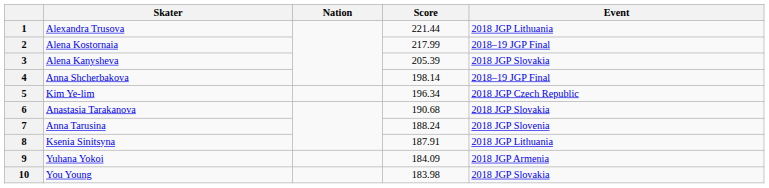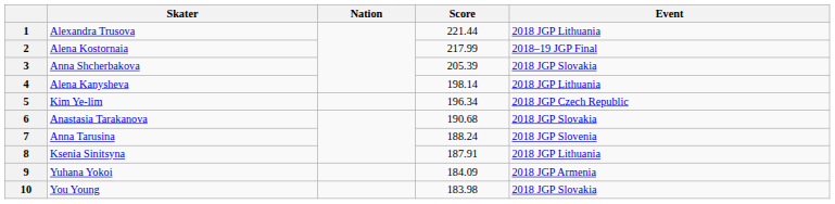 <table class="wikitable sortable" style="text-align:left; width:75%">
 <tr>
 <th scope="col"></th>
 <th scope="col">Skater</th>
 <th scope="col">Nation</th>
 <th scope="col">Score</th>
 <th scope="col">Event</th>
 </tr>
 <tr>
 <th scope="row">1</th>
 <td><a href='#'>Alexandra Trusova</a></td>
 <td rowspan="4"></td>
 <td style="text-align:center;">221.44</td>
 <td><a href='#'>2018 JGP Lithuania</a></td>
 </tr>
 <tr>
 <th scope="row">2</th>
 <td><a href='#'>Alena Kostornaia</a></td>
 <td style="text-align:center;">217.99</td>
 <td><a href='#'>2018–19 JGP Final</a></td>
 </tr>
 <tr>
 <th scope="row">3</th>
-<td><a href='#'>Alena Kanysheva</a></td>
+<td><a href='#'>Anna Shcherbakova</a></td>
 <td style="text-align:center;">205.39</td>
 <td><a href='#'>2018 JGP Slovakia</a></td>
 </tr>
 <tr>
 <th scope="row">4</th>
-<td><a href='#'>Anna Shcherbakova</a></td>
+<td><a href='#'>Alena Kanysheva</a></td>
 <td style="text-align:center;">198.14</td>
-<td><a href='#'>2018–19 JGP Final</a></td>
+<td><a href='#'>2018 JGP Lithuania</a></td>
 </tr>
 <tr>
 <th scope="row">5</th>
 <td><a href='#'>Kim Ye-lim</a></td>
 <td></td>
 <td style="text-align:center;">196.34</td>
 <td><a href='#'>2018 JGP Czech Republic</a></td>
 </tr>
 <tr>
 <th scope="row">6</th>
 <td><a href='#'>Anastasia Tarakanova</a></td>
 <td rowspan="3"></td>
 <td style="text-align:center;">190.68</td>
 <td><a href='#'>2018 JGP Slovakia</a></td>
 </tr>
 <tr>
 <th scope="row">7</th>
 <td><a href='#'>Anna Tarusina</a></td>
 <td style="text-align:center;">188.24</td>
 <td><a href='#'>2018 JGP Slovenia</a></td>
 </tr>
 <tr>
 <th scope="row">8</th>
 <td><a href='#'>Ksenia Sinitsyna</a></td>
 <td style="text-align:center;">187.91</td>
 <td><a href='#'>2018 JGP Lithuania</a></td>
 </tr>
 <tr>
 <th scope="row">9</th>
 <td><a href='#'>Yuhana Yokoi</a></td>
 <td></td>
 <td style="text-align:center;">184.09</td>
 <td><a href='#'>2018 JGP Armenia</a></td>
 </tr>
 <tr>
 <th scope="row">10</th>
 <td><a href='#'>You Young</a></td>
 <td></td>
 <td style="text-align:center;">183.98</td>
 <td><a href='#'>2018 JGP Slovakia</a></td>
 </tr>
 </table>
